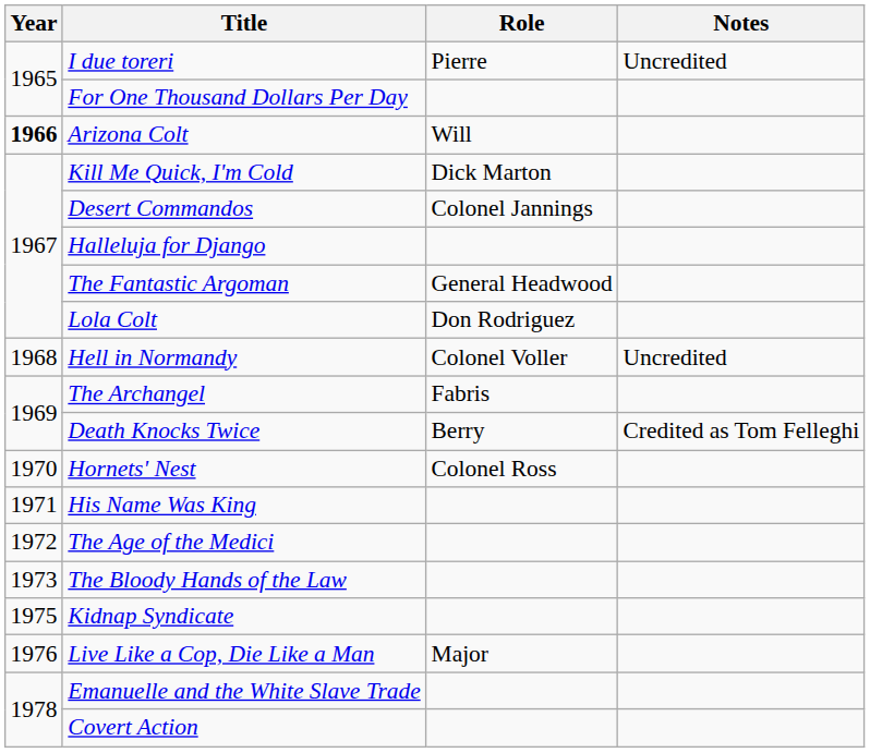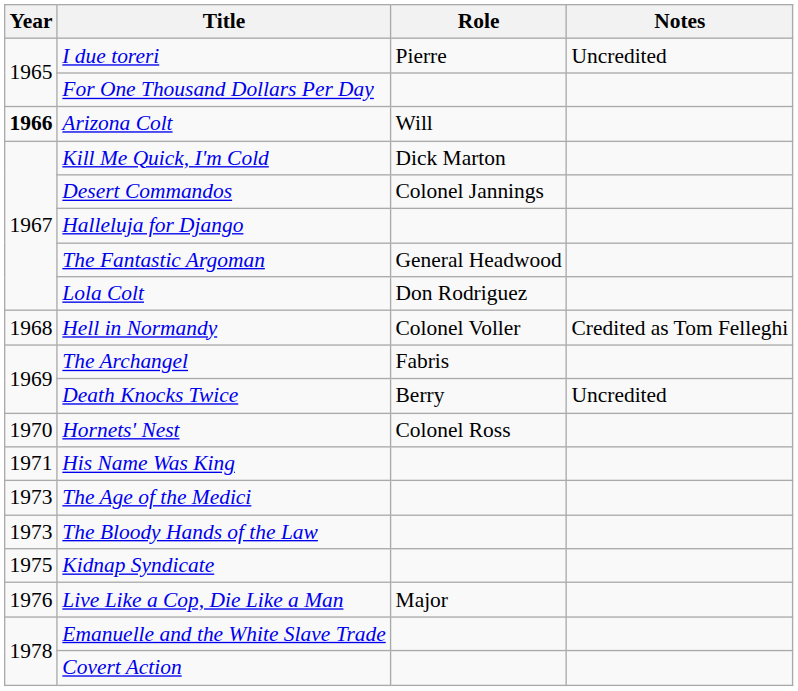 <table class="wikitable sortable">
 <tr>
 <th>Year</th>
 <th>Title</th>
 <th>Role</th>
 <th class="unsortable">Notes</th>
 </tr>
 <tr>
 <td rowspan=2>1965</td>
 <td><em><a href='#'>I due toreri</a></em></td>
 <td>Pierre</td>
 <td>Uncredited</td>
 </tr>
 <tr>
 <td><em><a href='#'>For One Thousand Dollars Per Day</a></em></td>
 <td></td>
 <td></td>
 </tr>
 <tr>
 <td><strong>1966</strong></td>
 <td><em><a href='#'>Arizona Colt</a></em></td>
 <td>Will</td>
 <td></td>
 </tr>
 <tr>
 <td rowspan=5>1967</td>
 <td><em><a href='#'>Kill Me Quick, I'm Cold</a></em></td>
 <td>Dick Marton</td>
 <td></td>
 </tr>
 <tr>
 <td><em><a href='#'>Desert Commandos</a></em></td>
 <td>Colonel Jannings</td>
 <td></td>
 </tr>
 <tr>
 <td><em><a href='#'>Halleluja for Django</a></em></td>
 <td></td>
 <td></td>
 </tr>
 <tr>
 <td><em><a href='#'>The Fantastic Argoman</a></em></td>
 <td>General Headwood</td>
 <td></td>
 </tr>
 <tr>
 <td><em><a href='#'>Lola Colt</a></em></td>
 <td>Don Rodriguez</td>
 <td></td>
 </tr>
 <tr>
 <td>1968</td>
 <td><em><a href='#'>Hell in Normandy</a></em></td>
 <td>Colonel Voller</td>
-<td>Uncredited</td>
+<td>Credited as Tom Felleghi</td>
 </tr>
 <tr>
 <td rowspan=2>1969</td>
 <td><em><a href='#'>The Archangel</a></em></td>
 <td>Fabris</td>
 <td></td>
 </tr>
 <tr>
 <td><em><a href='#'>Death Knocks Twice</a></em></td>
 <td>Berry</td>
-<td>Credited as Tom Felleghi</td>
+<td>Uncredited</td>
 </tr>
 <tr>
 <td>1970</td>
 <td><em><a href='#'>Hornets' Nest</a></em></td>
 <td>Colonel Ross</td>
 <td></td>
 </tr>
 <tr>
 <td>1971</td>
 <td><em><a href='#'>His Name Was King</a></em></td>
 <td></td>
 <td></td>
 </tr>
 <tr>
-<td>1972</td>
+<td>1973</td>
 <td><em><a href='#'>The Age of the Medici</a></em></td>
 <td></td>
 <td></td>
 </tr>
 <tr>
 <td>1973</td>
 <td><em><a href='#'>The Bloody Hands of the Law</a></em></td>
 <td></td>
 <td></td>
 </tr>
 <tr>
 <td>1975</td>
 <td><em><a href='#'>Kidnap Syndicate</a></em></td>
 <td></td>
 <td></td>
 </tr>
 <tr>
 <td>1976</td>
 <td><em><a href='#'>Live Like a Cop, Die Like a Man</a></em></td>
 <td>Major</td>
 <td></td>
 </tr>
 <tr>
 <td rowspan=2>1978</td>
 <td><em><a href='#'>Emanuelle and the White Slave Trade</a></em></td>
 <td></td>
 <td></td>
 </tr>
 <tr>
 <td><em><a href='#'>Covert Action</a></em></td>
 <td></td>
 <td></td>
 </tr>
 </table>
